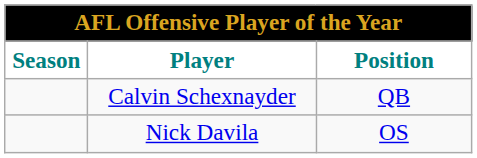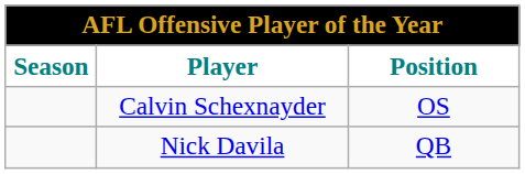 <table class="wikitable sortable" style="text-align:center">
 <tr>
 <td colspan="4" style="background:#000; color:#DAA520;"><strong>AFL Offensive Player of the Year</strong></td>
 </tr>
 <tr>
 <th style="width:50px; background:white; color:teal;">Season</th>
 <th style="width:150px; background:white; color:teal;">Player</th>
 <th style="width:100px; background:white; color:teal;">Position</th>
 </tr>
 <tr>
 <td></td>
 <td><a href='#'>Calvin Schexnayder</a></td>
-<td><a href='#'>QB</a></td>
+<td><a href='#'>OS</a></td>
 </tr>
 <tr>
 <td></td>
 <td><a href='#'>Nick Davila</a></td>
-<td><a href='#'>OS</a></td>
+<td><a href='#'>QB</a></td>
 </tr>
 </table>
